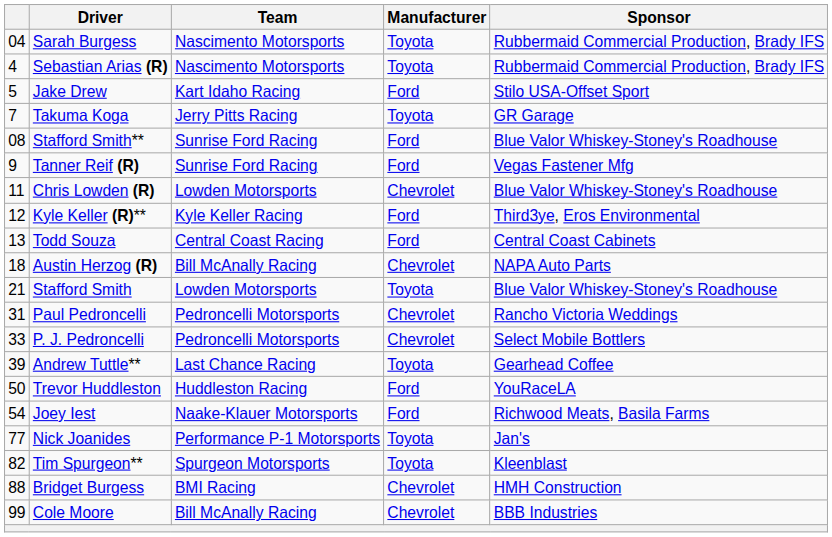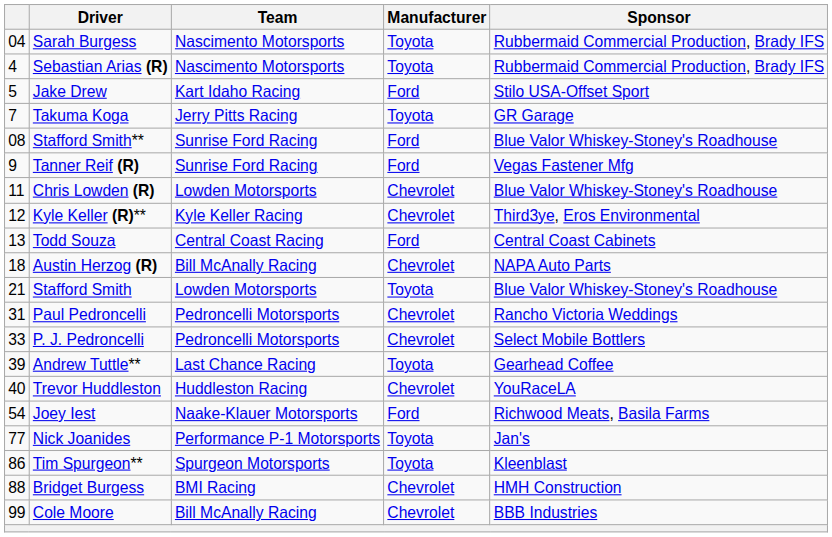 <table class="wikitable" style="font-size:95%">
 <tr>
 <th></th>
 <th>Driver</th>
 <th>Team</th>
 <th>Manufacturer</th>
 <th>Sponsor</th>
 </tr>
 <tr>
 <td>04</td>
 <td><a href='#'>Sarah Burgess</a></td>
 <td><a href='#'>Nascimento Motorsports</a></td>
 <td><a href='#'>Toyota</a></td>
 <td><a href='#'>Rubbermaid Commercial Production</a>, <a href='#'>Brady IFS</a></td>
 </tr>
 <tr>
 <td>4</td>
 <td><a href='#'>Sebastian Arias</a> <strong>(R)</strong></td>
 <td><a href='#'>Nascimento Motorsports</a></td>
 <td><a href='#'>Toyota</a></td>
 <td><a href='#'>Rubbermaid Commercial Production</a>, <a href='#'>Brady IFS</a></td>
 </tr>
 <tr>
 <td>5</td>
 <td><a href='#'>Jake Drew</a></td>
 <td><a href='#'>Kart Idaho Racing</a></td>
 <td><a href='#'>Ford</a></td>
 <td><a href='#'>Stilo USA-Offset Sport</a></td>
 </tr>
 <tr>
 <td>7</td>
 <td><a href='#'>Takuma Koga</a></td>
 <td><a href='#'>Jerry Pitts Racing</a></td>
 <td><a href='#'>Toyota</a></td>
 <td><a href='#'>GR Garage</a></td>
 </tr>
 <tr>
 <td>08</td>
 <td><a href='#'>Stafford Smith</a>**</td>
 <td><a href='#'>Sunrise Ford Racing</a></td>
 <td><a href='#'>Ford</a></td>
 <td><a href='#'>Blue Valor Whiskey-Stoney's Roadhouse</a></td>
 </tr>
 <tr>
 <td>9</td>
 <td><a href='#'>Tanner Reif</a> <strong>(R)</strong></td>
 <td><a href='#'>Sunrise Ford Racing</a></td>
 <td><a href='#'>Ford</a></td>
 <td><a href='#'>Vegas Fastener Mfg</a></td>
 </tr>
 <tr>
 <td>11</td>
 <td><a href='#'>Chris Lowden</a> <strong>(R)</strong></td>
 <td><a href='#'>Lowden Motorsports</a></td>
 <td><a href='#'>Chevrolet</a></td>
 <td><a href='#'>Blue Valor Whiskey-Stoney's Roadhouse</a></td>
 </tr>
 <tr>
 <td>12</td>
 <td><a href='#'>Kyle Keller</a> <strong>(R)</strong>**</td>
 <td><a href='#'>Kyle Keller Racing</a></td>
-<td><a href='#'>Ford</a></td>
+<td><a href='#'>Chevrolet</a></td>
 <td><a href='#'>Third3ye</a>, <a href='#'>Eros Environmental</a></td>
 </tr>
 <tr>
 <td>13</td>
 <td><a href='#'>Todd Souza</a></td>
 <td><a href='#'>Central Coast Racing</a></td>
 <td><a href='#'>Ford</a></td>
 <td><a href='#'>Central Coast Cabinets</a></td>
 </tr>
 <tr>
 <td>18</td>
 <td><a href='#'>Austin Herzog</a> <strong>(R)</strong></td>
 <td><a href='#'>Bill McAnally Racing</a></td>
 <td><a href='#'>Chevrolet</a></td>
 <td><a href='#'>NAPA Auto Parts</a></td>
 </tr>
 <tr>
 <td>21</td>
 <td><a href='#'>Stafford Smith</a></td>
 <td><a href='#'>Lowden Motorsports</a></td>
 <td><a href='#'>Toyota</a></td>
 <td><a href='#'>Blue Valor Whiskey-Stoney's Roadhouse</a></td>
 </tr>
 <tr>
 <td>31</td>
 <td><a href='#'>Paul Pedroncelli</a></td>
 <td><a href='#'>Pedroncelli Motorsports</a></td>
 <td><a href='#'>Chevrolet</a></td>
 <td><a href='#'>Rancho Victoria Weddings</a></td>
 </tr>
 <tr>
 <td>33</td>
 <td><a href='#'>P. J. Pedroncelli</a></td>
 <td><a href='#'>Pedroncelli Motorsports</a></td>
 <td><a href='#'>Chevrolet</a></td>
 <td><a href='#'>Select Mobile Bottlers</a></td>
 </tr>
 <tr>
 <td>39</td>
 <td><a href='#'>Andrew Tuttle</a>**</td>
 <td><a href='#'>Last Chance Racing</a></td>
 <td><a href='#'>Toyota</a></td>
 <td><a href='#'>Gearhead Coffee</a></td>
 </tr>
 <tr>
-<td>50</td>
+<td>40</td>
 <td><a href='#'>Trevor Huddleston</a></td>
 <td><a href='#'>Huddleston Racing</a></td>
-<td><a href='#'>Ford</a></td>
+<td><a href='#'>Chevrolet</a></td>
 <td><a href='#'>YouRaceLA</a></td>
 </tr>
 <tr>
 <td>54</td>
 <td><a href='#'>Joey Iest</a></td>
 <td><a href='#'>Naake-Klauer Motorsports</a></td>
 <td><a href='#'>Ford</a></td>
 <td><a href='#'>Richwood Meats</a>, <a href='#'>Basila Farms</a></td>
 </tr>
 <tr>
 <td>77</td>
 <td><a href='#'>Nick Joanides</a></td>
 <td><a href='#'>Performance P-1 Motorsports</a></td>
 <td><a href='#'>Toyota</a></td>
 <td><a href='#'>Jan's</a></td>
 </tr>
 <tr>
-<td>82</td>
+<td>86</td>
 <td><a href='#'>Tim Spurgeon</a>**</td>
 <td><a href='#'>Spurgeon Motorsports</a></td>
 <td><a href='#'>Toyota</a></td>
 <td><a href='#'>Kleenblast</a></td>
 </tr>
 <tr>
 <td>88</td>
 <td><a href='#'>Bridget Burgess</a></td>
 <td><a href='#'>BMI Racing</a></td>
 <td><a href='#'>Chevrolet</a></td>
 <td><a href='#'>HMH Construction</a></td>
 </tr>
 <tr>
 <td>99</td>
 <td><a href='#'>Cole Moore</a></td>
 <td><a href='#'>Bill McAnally Racing</a></td>
 <td><a href='#'>Chevrolet</a></td>
 <td><a href='#'>BBB Industries</a></td>
 </tr>
 <tr>
 <th colspan="7"></th>
 </tr>
 </table>
